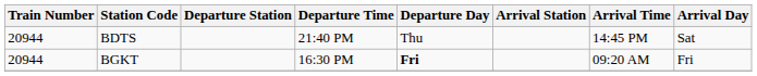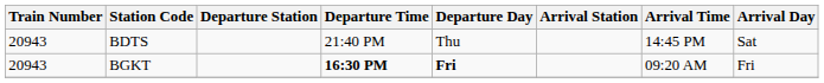 <table class="wikitable">
 <tr>
 <th>Train Number</th>
 <th>Station Code</th>
 <th>Departure Station</th>
 <th>Departure Time</th>
 <th>Departure Day</th>
 <th>Arrival Station</th>
 <th>Arrival Time</th>
 <th>Arrival Day</th>
 </tr>
 <tr>
-<td>20944</td>
+<td>20943</td>
 <td>BDTS</td>
 <td></td>
 <td>21:40 PM</td>
 <td>Thu</td>
 <td></td>
 <td>14:45 PM</td>
 <td>Sat</td>
 </tr>
 <tr>
-<td>20944</td>
+<td>20943</td>
 <td>BGKT</td>
 <td></td>
-<td>16:30 PM</td>
+<td><strong>16:30 PM</strong></td>
 <td><strong>Fri</strong></td>
 <td></td>
 <td>09:20 AM</td>
 <td>Fri</td>
 </tr>
 <tr>
 </tr>
 </table>
